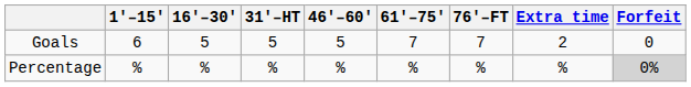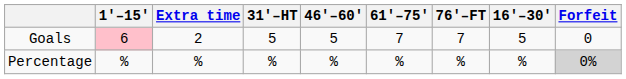 <table class="wikitable" style="text-align:center">
 <tr>
 <th></th>
 <th>1'–15'</th>
-<th>16'–30'</th>
+<th><a href='#'>Extra time</a></th>
 <th>31'–HT</th>
 <th>46'–60'</th>
 <th>61'–75'</th>
 <th>76'–FT</th>
-<th><a href='#'>Extra time</a></th>
+<th>16'–30'</th>
 <th><a href='#'>Forfeit</a></th>
 </tr>
 <tr>
 <td>Goals</td>
-<td>6</td>
-<td>5</td>
+<td style="background: pink;">6</td>
+<td>2</td>
 <td>5</td>
 <td>5</td>
 <td>7</td>
 <td>7</td>
-<td>2</td>
+<td>5</td>
 <td>0</td>
 </tr>
 <tr>
 <td>Percentage</td>
 <td>%</td>
 <td>%</td>
 <td>%</td>
 <td>%</td>
 <td>%</td>
 <td>%</td>
 <td>%</td>
 <td style="background: lightgrey;">0%</td>
 </tr>
 </table>
